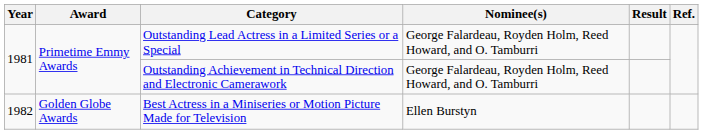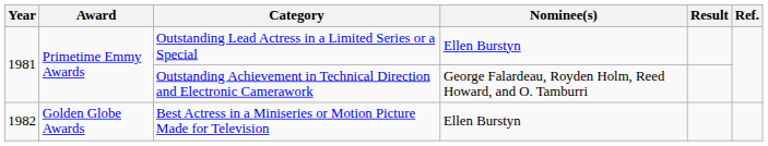 <table class="wikitable plainrowheaders">
 <tr>
 <th scope="col">Year</th>
 <th scope="col">Award</th>
 <th scope="col">Category</th>
 <th scope="col">Nominee(s)</th>
 <th scope="col">Result</th>
 <th scope="col">Ref.</th>
 </tr>
 <tr>
 <td rowspan="2">1981</td>
 <td rowspan="2"><a href='#'>Primetime Emmy Awards</a></td>
 <td><a href='#'>Outstanding Lead Actress in a Limited Series or a Special</a></td>
-<td>George Falardeau, Royden Holm, Reed Howard, and O. Tamburri</td>
+<td><a href='#'>Ellen Burstyn</a></td>
 <td></td>
 <td align="center" rowspan="2"></td>
 </tr>
 <tr>
 <td><a href='#'>Outstanding Achievement in Technical Direction and Electronic Camerawork</a></td>
 <td>George Falardeau, Royden Holm, Reed Howard, and O. Tamburri</td>
 <td></td>
 </tr>
 <tr>
 <td>1982</td>
 <td><a href='#'>Golden Globe Awards</a></td>
 <td><a href='#'>Best Actress in a Miniseries or Motion Picture Made for Television</a></td>
 <td>Ellen Burstyn</td>
 <td></td>
 <td align="center"></td>
 </tr>
 </table>
